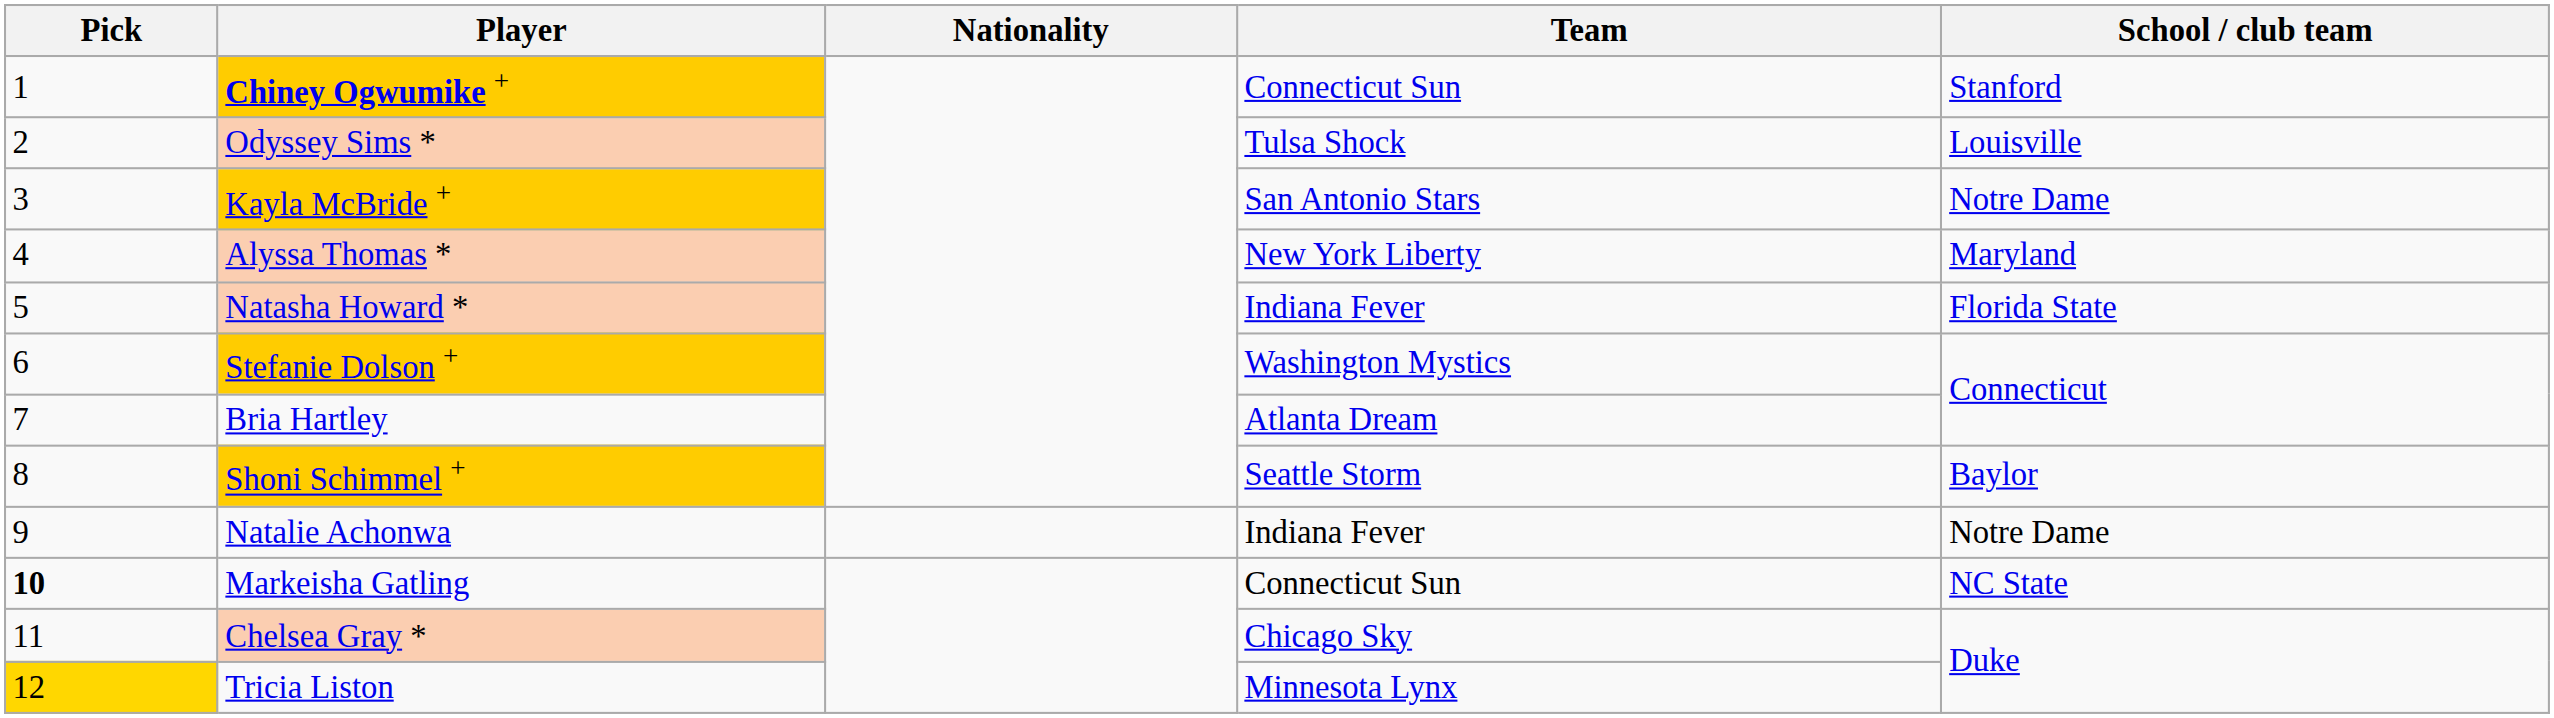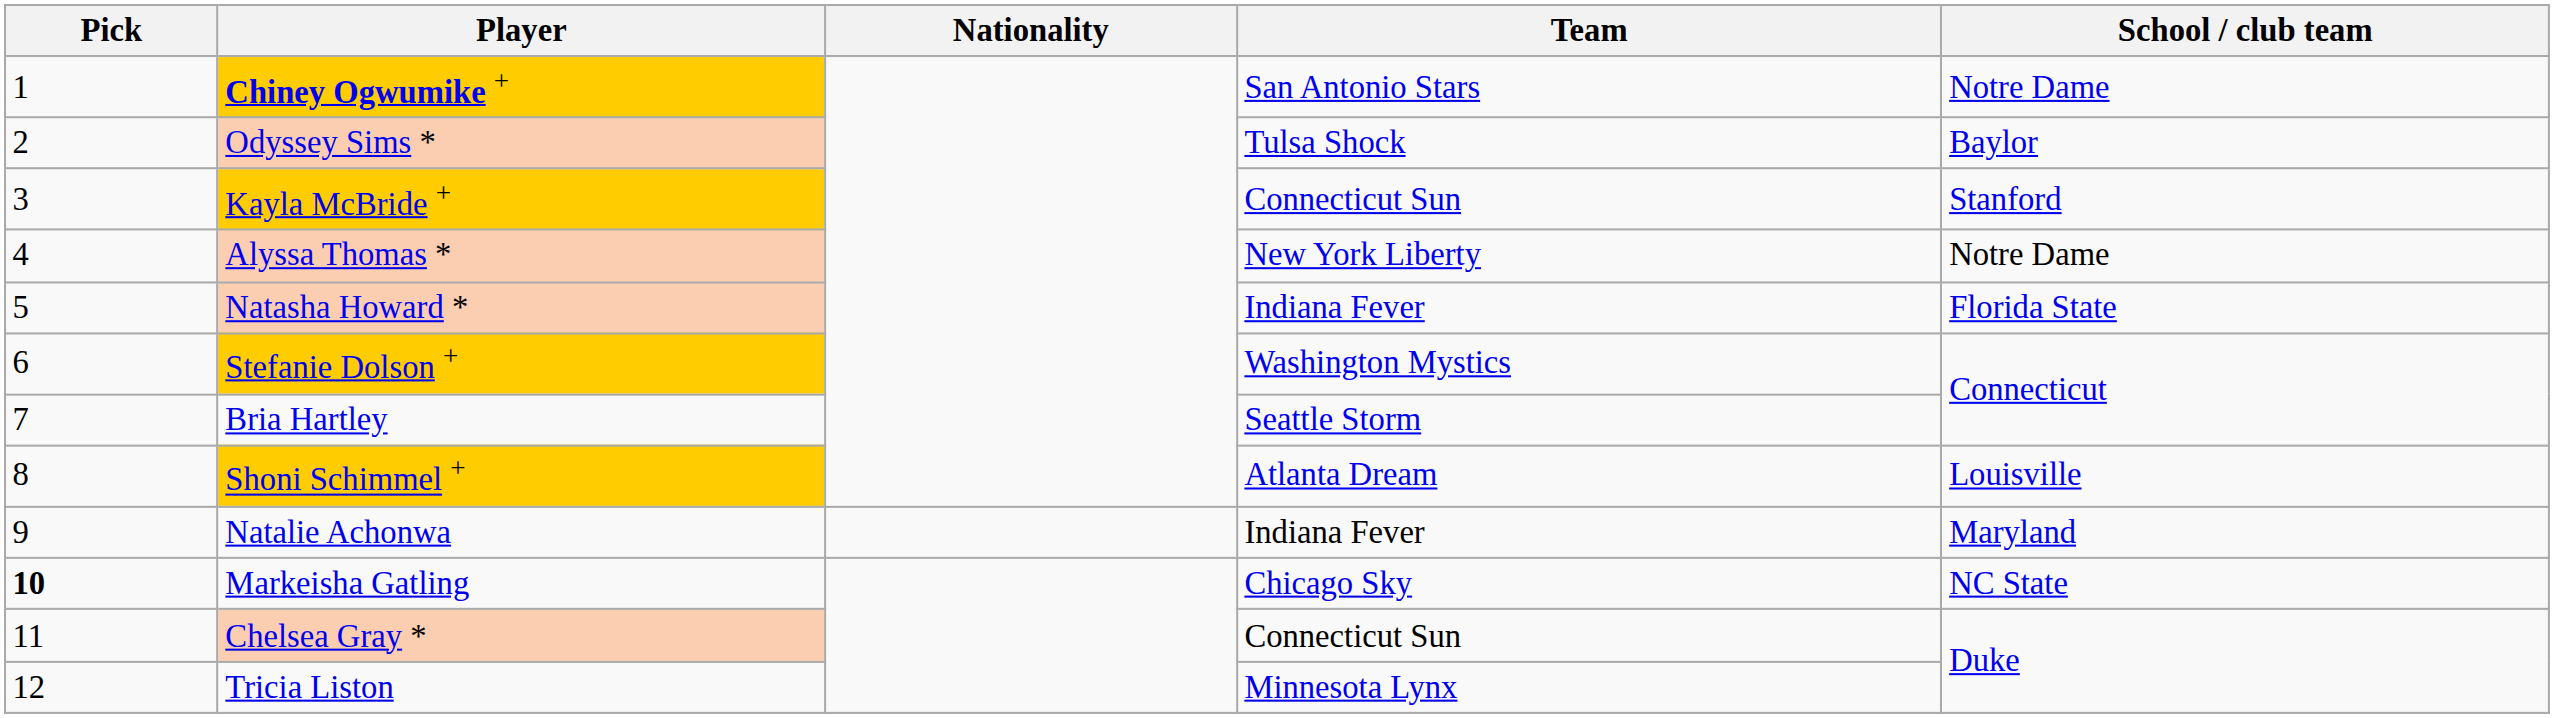 <table class="wikitable sortable">
 <tr>
 <th width=100>Pick</th>
 <th width=300>Player</th>
 <th width=200>Nationality</th>
 <th width=350>Team</th>
 <th width=300>School / club team</th>
 </tr>
 <tr>
 <td>1</td>
 <td bgcolor=#FFCC00><strong><a href='#'>Chiney Ogwumike</a></strong> <sup>+</sup></td>
 <td rowspan=8></td>
-<td><a href='#'>Connecticut Sun</a></td>
-<td><a href='#'>Stanford</a></td>
+<td><a href='#'>San Antonio Stars</a></td>
+<td><a href='#'>Notre Dame</a></td>
 </tr>
 <tr>
 <td>2</td>
 <td bgcolor=#FBCEB1><a href='#'>Odyssey Sims</a> *</td>
 <td><a href='#'>Tulsa Shock</a></td>
-<td><a href='#'>Louisville</a></td>
+<td><a href='#'>Baylor</a></td>
 </tr>
 <tr>
 <td>3</td>
 <td bgcolor=#FFCC00><a href='#'>Kayla McBride</a> <sup>+</sup></td>
-<td><a href='#'>San Antonio Stars</a></td>
-<td><a href='#'>Notre Dame</a></td>
+<td><a href='#'>Connecticut Sun</a></td>
+<td><a href='#'>Stanford</a></td>
 </tr>
 <tr>
 <td>4</td>
 <td bgcolor=#FBCEB1><a href='#'>Alyssa Thomas</a> * </td>
 <td><a href='#'>New York Liberty</a></td>
-<td><a href='#'>Maryland</a></td>
+<td>Notre Dame</td>
 </tr>
 <tr>
 <td>5</td>
 <td bgcolor=#FBCEB1><a href='#'>Natasha Howard</a> *</td>
 <td><a href='#'>Indiana Fever</a></td>
 <td><a href='#'>Florida State</a></td>
 </tr>
 <tr>
 <td>6</td>
 <td bgcolor=#FFCC00><a href='#'>Stefanie Dolson</a> <sup>+</sup></td>
 <td><a href='#'>Washington Mystics</a></td>
 <td rowspan=2><a href='#'>Connecticut</a></td>
 </tr>
 <tr>
 <td>7</td>
 <td><a href='#'>Bria Hartley</a> </td>
-<td><a href='#'>Atlanta Dream</a></td>
+<td><a href='#'>Seattle Storm</a></td>
 </tr>
 <tr>
 <td>8</td>
 <td bgcolor=#FFCC00><a href='#'>Shoni Schimmel</a> <sup>+</sup></td>
-<td><a href='#'>Seattle Storm</a></td>
-<td><a href='#'>Baylor</a></td>
+<td><a href='#'>Atlanta Dream</a></td>
+<td><a href='#'>Louisville</a></td>
 </tr>
 <tr>
 <td>9</td>
 <td><a href='#'>Natalie Achonwa</a></td>
 <td></td>
 <td>Indiana Fever </td>
-<td>Notre Dame</td>
+<td><a href='#'>Maryland</a></td>
 </tr>
 <tr>
 <td><strong>10</strong></td>
 <td><a href='#'>Markeisha Gatling</a></td>
 <td rowspan=3></td>
-<td>Connecticut Sun </td>
+<td><a href='#'>Chicago Sky</a></td>
 <td><a href='#'>NC State</a></td>
 </tr>
 <tr>
 <td>11</td>
 <td bgcolor=#FBCEB1><a href='#'>Chelsea Gray</a> *</td>
-<td><a href='#'>Chicago Sky</a></td>
+<td>Connecticut Sun </td>
 <td rowspan=2><a href='#'>Duke</a></td>
 </tr>
 <tr>
-<td style="background: gold;">12</td>
+<td>12</td>
 <td><a href='#'>Tricia Liston</a></td>
 <td><a href='#'>Minnesota Lynx</a></td>
 </tr>
 </table>
